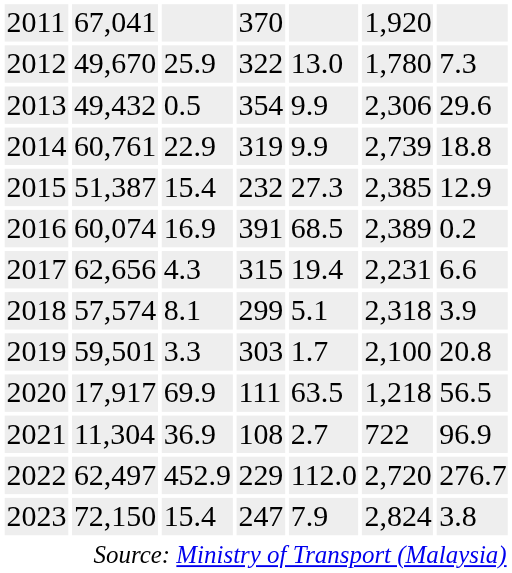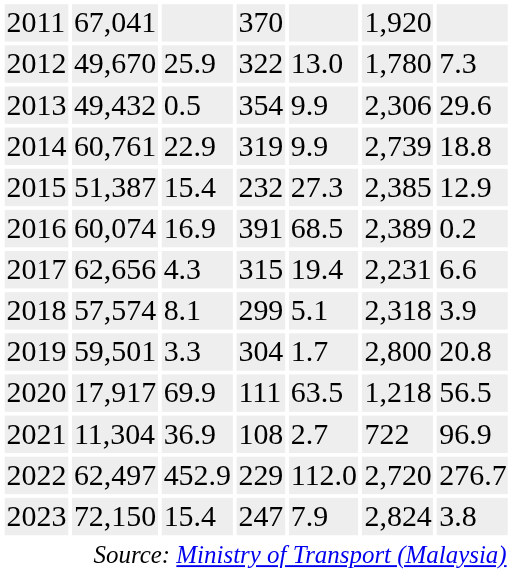 <table class="toccolours sortable" style="padding:0.5em;">
 <tr>
 <th></th>
 <th></th>
 <th></th>
 <th></th>
 <th></th>
 <th></th>
 <th></th>
 </tr>
 <tr style="background:#eee;">
 <td>2011</td>
 <td>67,041</td>
 <td></td>
 <td>370</td>
 <td></td>
 <td>1,920</td>
 <td></td>
 </tr>
 <tr style="background:#eee;">
 <td>2012</td>
 <td>49,670</td>
 <td> 25.9</td>
 <td>322</td>
 <td> 13.0</td>
 <td>1,780</td>
 <td> 7.3</td>
 </tr>
 <tr style="background:#eee;">
 <td>2013</td>
 <td>49,432</td>
 <td> 0.5</td>
 <td>354</td>
 <td> 9.9</td>
 <td>2,306</td>
 <td> 29.6</td>
 </tr>
 <tr style="background:#eee;">
 <td>2014</td>
 <td>60,761</td>
 <td> 22.9</td>
 <td>319</td>
 <td> 9.9</td>
 <td>2,739</td>
 <td> 18.8</td>
 </tr>
 <tr style="background:#eee;">
 <td>2015</td>
 <td>51,387</td>
 <td> 15.4</td>
 <td>232</td>
 <td> 27.3</td>
 <td>2,385</td>
 <td> 12.9</td>
 </tr>
 <tr style="background:#eee;">
 <td>2016</td>
 <td>60,074</td>
 <td> 16.9</td>
 <td>391</td>
 <td> 68.5</td>
 <td>2,389</td>
 <td> 0.2</td>
 </tr>
 <tr style="background:#eee;">
 <td>2017</td>
 <td>62,656</td>
 <td> 4.3</td>
 <td>315</td>
 <td> 19.4</td>
 <td>2,231</td>
 <td> 6.6</td>
 </tr>
 <tr style="background:#eee;">
 <td>2018</td>
 <td>57,574</td>
 <td> 8.1</td>
 <td>299</td>
 <td> 5.1</td>
 <td>2,318</td>
 <td> 3.9</td>
 </tr>
 <tr style="background:#eee;">
 <td>2019</td>
 <td>59,501</td>
 <td> 3.3</td>
-<td>303</td>
+<td>304</td>
 <td> 1.7</td>
-<td>2,100</td>
+<td>2,800</td>
 <td> 20.8</td>
 </tr>
 <tr style="background:#eee;">
 <td>2020</td>
 <td>17,917</td>
 <td> 69.9</td>
 <td>111</td>
 <td> 63.5</td>
 <td>1,218</td>
 <td> 56.5</td>
 </tr>
 <tr style="background:#eee;">
 <td>2021</td>
 <td>11,304</td>
 <td> 36.9</td>
 <td>108</td>
 <td> 2.7</td>
 <td>722</td>
 <td> 96.9</td>
 </tr>
 <tr style="background:#eee;">
 <td>2022</td>
 <td>62,497</td>
 <td> 452.9</td>
 <td>229</td>
 <td> 112.0</td>
 <td>2,720</td>
 <td> 276.7</td>
 </tr>
 <tr style="background:#eee;">
 <td>2023</td>
 <td>72,150</td>
 <td> 15.4</td>
 <td>247</td>
 <td> 7.9</td>
 <td>2,824</td>
 <td> 3.8</td>
 </tr>
 <tr>
 <td colspan="7" style="text-align:right;"><sup><em>Source: <a href='#'>Ministry of Transport (Malaysia)</a></em></sup></td>
 </tr>
 </table>
